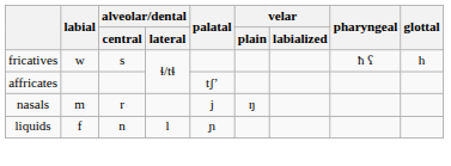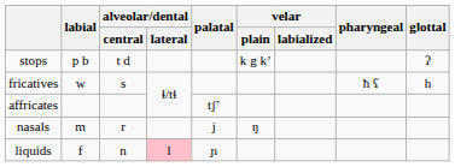 <table class="wikitable" style="font-size:smaller; text-align: center;">
 <tr>
 <th rowspan=2></th>
 <th rowspan=2>labial</th>
 <th colspan=2>alveolar/dental</th>
 <th rowspan=2>palatal</th>
 <th colspan=2>velar</th>
 <th rowspan=2>pharyngeal</th>
 <th rowspan="2">glottal</th>
 </tr>
 <tr>
 <th>central</th>
 <th>lateral</th>
 <th>plain</th>
 <th>labialized</th>
+</tr>
+<tr>
+<td>stops</td>
+<td>p b</td>
+<td>t d</td>
+<td></td>
+<td></td>
+<td>k g kʼ</td>
+<td></td>
+<td></td>
+<td>ʔ</td>
 </tr>
 <tr>
 <td>fricatives</td>
 <td>w</td>
 <td>s</td>
 <td rowspan=2>ɬ/tɬ</td>
 <td></td>
 <td></td>
 <td></td>
 <td>ħ ʕ</td>
 <td>h</td>
 </tr>
 <tr>
 <td>affricates</td>
 <td></td>
 <td></td>
 <td>tʃʼ</td>
 <td></td>
 <td></td>
 <td></td>
 <td></td>
 </tr>
 <tr>
 <td>nasals</td>
 <td>m</td>
 <td>r</td>
 <td></td>
 <td>j</td>
 <td>ŋ</td>
 <td></td>
 <td></td>
 <td></td>
 </tr>
 <tr>
 <td>liquids</td>
 <td>f</td>
 <td>n</td>
-<td>l</td>
+<td style="background: pink;">l</td>
 <td>ɲ</td>
 <td></td>
 <td></td>
 <td></td>
 <td></td>
 </tr>
 </table>
